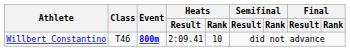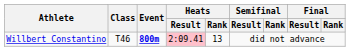 <table class=wikitable style="font-size:90%">
 <tr>
 <th rowspan="2">Athlete</th>
 <th rowspan="2">Class</th>
 <th rowspan="2">Event</th>
 <th colspan="2">Heats</th>
 <th colspan="2">Semifinal</th>
 <th colspan="2">Final</th>
 </tr>
 <tr>
 <th>Result</th>
 <th>Rank</th>
 <th>Result</th>
 <th>Rank</th>
 <th>Result</th>
 <th>Rank</th>
 </tr>
 <tr>
 <td><a href='#'>Willbert Constantino</a></td>
 <td style="text-align:center;">T46</td>
 <td><strong><a href='#'>800m</a></strong></td>
-<td style="text-align:center;">2:09.41</td>
-<td style="text-align:center;">10</td>
+<td style="background: pink; text-align:center;">2:09.41</td>
+<td style="text-align:center;">13</td>
 <td style="text-align:center;" colspan="4">did not advance</td>
 </tr>
 </table>
